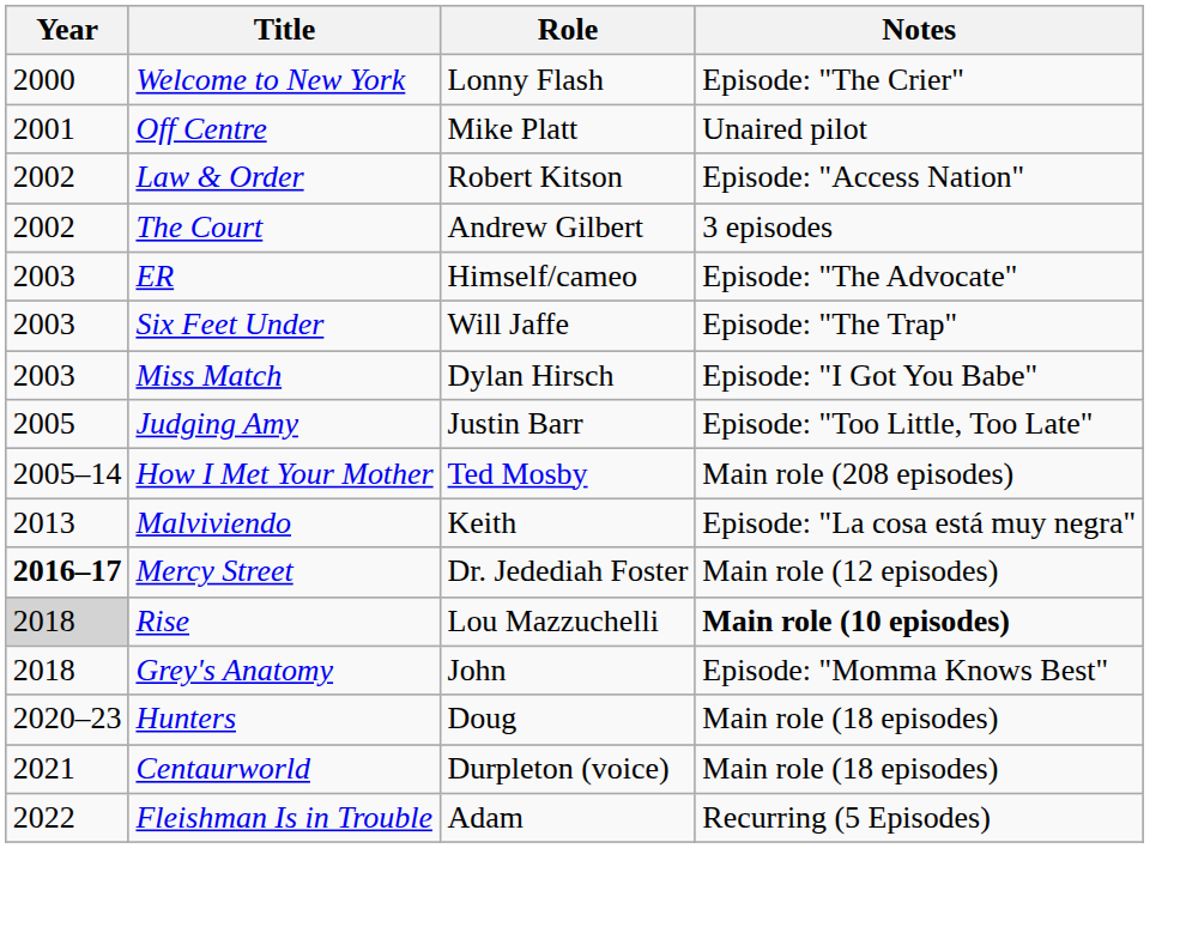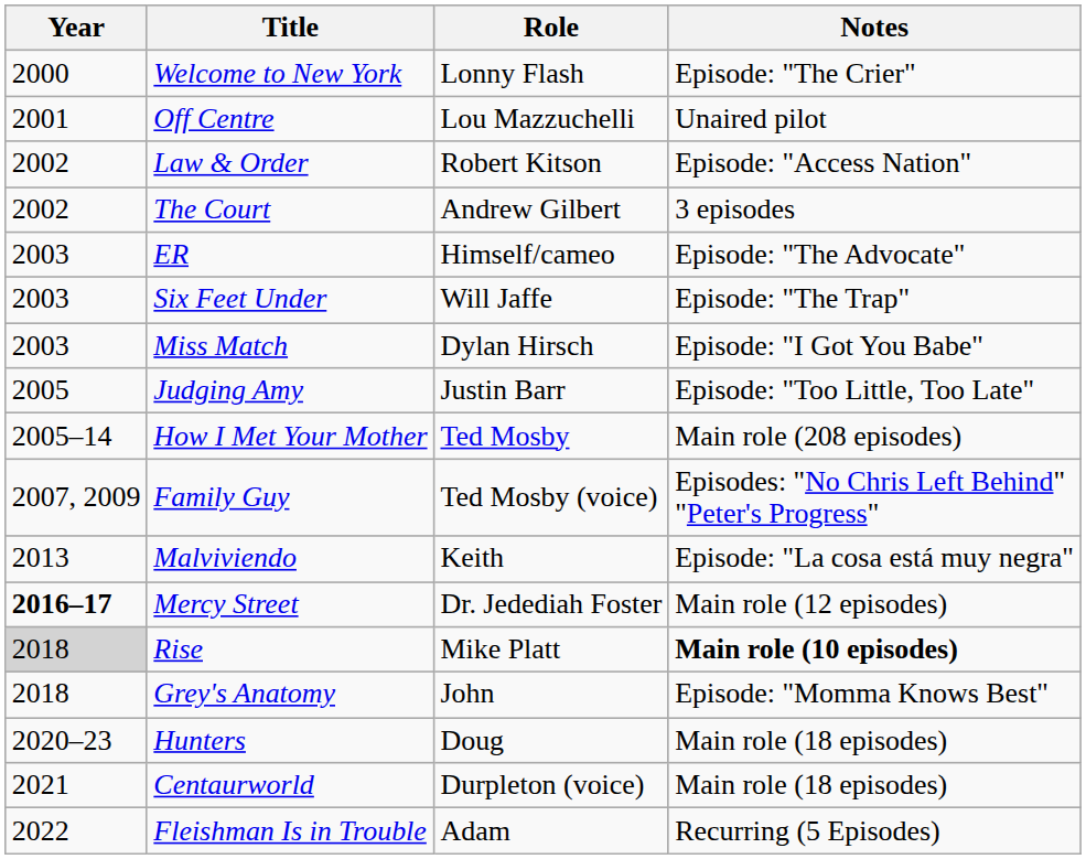 <table class="wikitable sortable">
 <tr>
 <th>Year</th>
 <th>Title</th>
 <th>Role</th>
 <th>Notes</th>
 </tr>
 <tr>
 <td>2000</td>
 <td><em><a href='#'>Welcome to New York</a></em></td>
 <td>Lonny Flash</td>
 <td>Episode: "The Crier"</td>
 </tr>
 <tr>
 <td>2001</td>
 <td><em><a href='#'>Off Centre</a></em></td>
-<td>Mike Platt</td>
+<td>Lou Mazzuchelli</td>
 <td>Unaired pilot</td>
 </tr>
 <tr>
 <td>2002</td>
 <td><em><a href='#'>Law & Order</a></em></td>
 <td>Robert Kitson</td>
 <td>Episode: "Access Nation"</td>
 </tr>
 <tr>
 <td>2002</td>
 <td><em><a href='#'>The Court</a></em></td>
 <td>Andrew Gilbert</td>
 <td>3 episodes</td>
 </tr>
 <tr>
 <td>2003</td>
 <td><em><a href='#'>ER</a></em></td>
 <td>Himself/cameo</td>
 <td>Episode: "The Advocate"</td>
 </tr>
 <tr>
 <td>2003</td>
 <td><em><a href='#'>Six Feet Under</a></em></td>
 <td>Will Jaffe</td>
 <td>Episode: "The Trap"</td>
 </tr>
 <tr>
 <td>2003</td>
 <td><em><a href='#'>Miss Match</a></em></td>
 <td>Dylan Hirsch</td>
 <td>Episode: "I Got You Babe"</td>
 </tr>
 <tr>
 <td>2005</td>
 <td><em><a href='#'>Judging Amy</a></em></td>
 <td>Justin Barr</td>
 <td>Episode: "Too Little, Too Late"</td>
 </tr>
 <tr>
 <td>2005–14</td>
 <td><em><a href='#'>How I Met Your Mother</a></em></td>
 <td><a href='#'>Ted Mosby</a></td>
 <td>Main role (208 episodes)</td>
 </tr>
 <tr>
+<td>2007, 2009</td>
+<td><em><a href='#'>Family Guy</a></em></td>
+<td>Ted Mosby (voice)</td>
+<td>Episodes: "<a href='#'>No Chris Left Behind</a>"<br>"<a href='#'>Peter's Progress</a>"</td>
+</tr>
+<tr>
 <td>2013</td>
 <td><em><a href='#'>Malviviendo</a></em></td>
 <td>Keith</td>
 <td>Episode: "La cosa está muy negra"</td>
 </tr>
 <tr>
 <td><strong>2016–17</strong></td>
 <td><em><a href='#'>Mercy Street</a></em></td>
 <td>Dr. Jedediah Foster</td>
 <td>Main role (12 episodes)</td>
 </tr>
 <tr>
 <td style="background: lightgrey;">2018</td>
 <td><em><a href='#'>Rise</a></em></td>
-<td>Lou Mazzuchelli</td>
+<td>Mike Platt</td>
 <td><strong>Main role (10 episodes)</strong></td>
 </tr>
 <tr>
 <td>2018</td>
 <td><em><a href='#'>Grey's Anatomy</a></em></td>
 <td>John</td>
 <td>Episode: "Momma Knows Best"</td>
 </tr>
 <tr>
 <td>2020–23</td>
 <td><em><a href='#'>Hunters</a></em></td>
 <td>Doug</td>
 <td>Main role (18 episodes)</td>
 </tr>
 <tr>
 <td>2021</td>
 <td><em><a href='#'>Centaurworld</a></em></td>
 <td>Durpleton (voice)</td>
 <td>Main role (18 episodes)</td>
 </tr>
 <tr>
 <td>2022</td>
 <td><em><a href='#'>Fleishman Is in Trouble</a></em></td>
 <td>Adam</td>
 <td>Recurring (5 Episodes)</td>
 </tr>
 </table>
